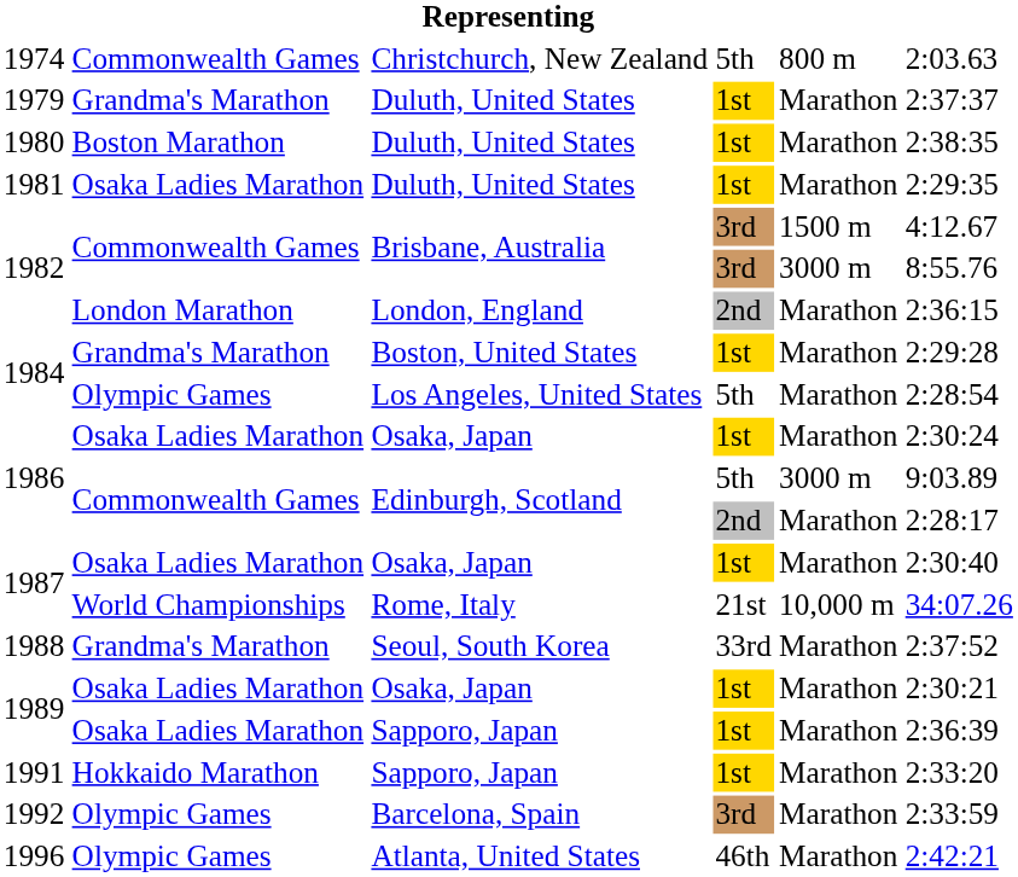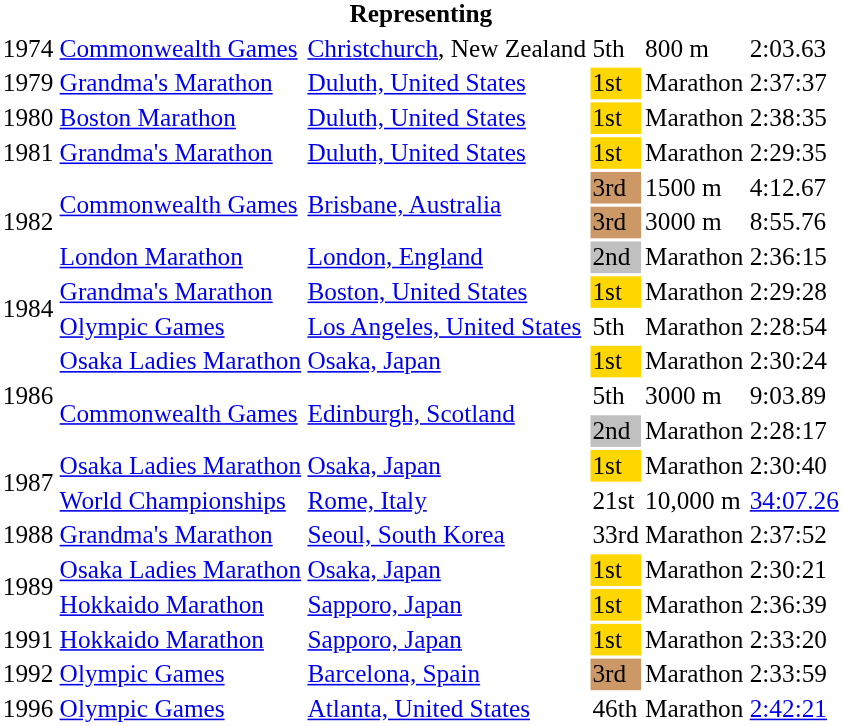 <table>
 <tr>
 <th colspan="6">Representing </th>
 </tr>
 <tr>
 <td>1974</td>
 <td><a href='#'>Commonwealth Games</a></td>
 <td><a href='#'>Christchurch</a>, New Zealand</td>
 <td>5th</td>
 <td>800 m</td>
 <td>2:03.63</td>
 </tr>
 <tr>
 <td>1979</td>
 <td><a href='#'>Grandma's Marathon</a></td>
 <td><a href='#'>Duluth, United States</a></td>
 <td bgcolor="gold">1st</td>
 <td>Marathon</td>
 <td>2:37:37</td>
 </tr>
 <tr>
 <td>1980</td>
 <td><a href='#'>Boston Marathon</a></td>
 <td><a href='#'>Duluth, United States</a></td>
 <td bgcolor="gold">1st</td>
 <td>Marathon</td>
 <td>2:38:35</td>
 </tr>
 <tr>
 <td>1981</td>
-<td><a href='#'>Osaka Ladies Marathon</a></td>
+<td><a href='#'>Grandma's Marathon</a></td>
 <td><a href='#'>Duluth, United States</a></td>
 <td bgcolor="gold">1st</td>
 <td>Marathon</td>
 <td>2:29:35</td>
 </tr>
 <tr>
 <td rowspan=3>1982</td>
 <td rowspan=2><a href='#'>Commonwealth Games</a></td>
 <td rowspan=2><a href='#'>Brisbane, Australia</a></td>
 <td bgcolor=cc9966>3rd</td>
 <td>1500 m</td>
 <td>4:12.67</td>
 </tr>
 <tr>
 <td bgcolor=cc9966>3rd</td>
 <td>3000 m</td>
 <td>8:55.76</td>
 </tr>
 <tr>
 <td><a href='#'>London Marathon</a></td>
 <td><a href='#'>London, England</a></td>
 <td bgcolor="silver">2nd</td>
 <td>Marathon</td>
 <td>2:36:15</td>
 </tr>
 <tr>
 <td rowspan=2>1984</td>
 <td><a href='#'>Grandma's Marathon</a></td>
 <td><a href='#'>Boston, United States</a></td>
 <td bgcolor="gold">1st</td>
 <td>Marathon</td>
 <td>2:29:28</td>
 </tr>
 <tr>
 <td><a href='#'>Olympic Games</a></td>
 <td><a href='#'>Los Angeles, United States</a></td>
 <td>5th</td>
 <td>Marathon</td>
 <td>2:28:54</td>
 </tr>
 <tr>
 <td rowspan=3>1986</td>
 <td><a href='#'>Osaka Ladies Marathon</a></td>
 <td><a href='#'>Osaka, Japan</a></td>
 <td bgcolor="gold">1st</td>
 <td>Marathon</td>
 <td>2:30:24</td>
 </tr>
 <tr>
 <td rowspan=2><a href='#'>Commonwealth Games</a></td>
 <td rowspan=2><a href='#'>Edinburgh, Scotland</a></td>
 <td>5th</td>
 <td>3000 m</td>
 <td>9:03.89</td>
 </tr>
 <tr>
 <td bgcolor="silver">2nd</td>
 <td>Marathon</td>
 <td>2:28:17</td>
 </tr>
 <tr>
 <td rowspan=2>1987</td>
 <td><a href='#'>Osaka Ladies Marathon</a></td>
 <td><a href='#'>Osaka, Japan</a></td>
 <td bgcolor="gold">1st</td>
 <td>Marathon</td>
 <td>2:30:40</td>
 </tr>
 <tr>
 <td><a href='#'>World Championships</a></td>
 <td><a href='#'>Rome, Italy</a></td>
 <td>21st</td>
 <td>10,000 m</td>
 <td><a href='#'>34:07.26</a></td>
 </tr>
 <tr>
 <td>1988</td>
 <td><a href='#'>Grandma's Marathon</a></td>
 <td><a href='#'>Seoul, South Korea</a></td>
 <td>33rd</td>
 <td>Marathon</td>
 <td>2:37:52</td>
 </tr>
 <tr>
 <td rowspan=2>1989</td>
 <td><a href='#'>Osaka Ladies Marathon</a></td>
 <td><a href='#'>Osaka, Japan</a></td>
 <td bgcolor="gold">1st</td>
 <td>Marathon</td>
 <td>2:30:21</td>
 </tr>
 <tr>
-<td><a href='#'>Osaka Ladies Marathon</a></td>
+<td><a href='#'>Hokkaido Marathon</a></td>
 <td><a href='#'>Sapporo, Japan</a></td>
 <td bgcolor="gold">1st</td>
 <td>Marathon</td>
 <td>2:36:39</td>
 </tr>
 <tr>
 <td>1991</td>
 <td><a href='#'>Hokkaido Marathon</a></td>
 <td><a href='#'>Sapporo, Japan</a></td>
 <td bgcolor="gold">1st</td>
 <td>Marathon</td>
 <td>2:33:20</td>
 </tr>
 <tr>
 <td>1992</td>
 <td><a href='#'>Olympic Games</a></td>
 <td><a href='#'>Barcelona, Spain</a></td>
 <td bgcolor="cc9966">3rd</td>
 <td>Marathon</td>
 <td>2:33:59</td>
 </tr>
 <tr>
 <td>1996</td>
 <td><a href='#'>Olympic Games</a></td>
 <td><a href='#'>Atlanta, United States</a></td>
 <td>46th</td>
 <td>Marathon</td>
 <td><a href='#'>2:42:21</a></td>
 </tr>
 </table>
